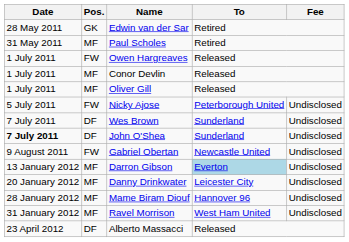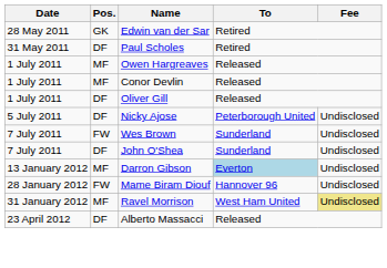 <table class="wikitable">
 <tr>
 <th>Date</th>
 <th>Pos.</th>
 <th>Name</th>
 <th>To</th>
 <th>Fee</th>
 </tr>
 <tr>
 <td>28 May 2011</td>
 <td>GK</td>
 <td> <a href='#'>Edwin van der Sar</a></td>
 <td colspan=2>Retired</td>
 </tr>
 <tr>
 <td>31 May 2011</td>
-<td>MF</td>
+<td>DF</td>
 <td> <a href='#'>Paul Scholes</a></td>
 <td colspan=2>Retired</td>
 </tr>
 <tr>
 <td>1 July 2011</td>
-<td>FW</td>
+<td>MF</td>
 <td> <a href='#'>Owen Hargreaves</a></td>
 <td colspan="2">Released</td>
 </tr>
 <tr>
 <td>1 July 2011</td>
 <td>MF</td>
 <td> Conor Devlin</td>
 <td colspan="2">Released</td>
 </tr>
 <tr>
 <td>1 July 2011</td>
-<td>MF</td>
+<td>DF</td>
 <td> <a href='#'>Oliver Gill</a></td>
 <td colspan="2">Released</td>
 </tr>
 <tr>
 <td>5 July 2011</td>
-<td>FW</td>
+<td>DF</td>
 <td> <a href='#'>Nicky Ajose</a></td>
 <td> <a href='#'>Peterborough United</a></td>
 <td>Undisclosed</td>
 </tr>
 <tr>
 <td>7 July 2011</td>
-<td>DF</td>
+<td>FW</td>
 <td> <a href='#'>Wes Brown</a></td>
 <td> <a href='#'>Sunderland</a></td>
 <td>Undisclosed</td>
 </tr>
 <tr>
-<td><strong>7 July 2011</strong></td>
+<td>7 July 2011</td>
 <td>DF</td>
 <td> <a href='#'>John O'Shea</a></td>
 <td> <a href='#'>Sunderland</a></td>
-<td>Undisclosed</td>
-</tr>
-<tr>
-<td>9 August 2011</td>
-<td>FW</td>
-<td> <a href='#'>Gabriel Obertan</a></td>
-<td> <a href='#'>Newcastle United</a></td>
 <td>Undisclosed</td>
 </tr>
 <tr>
 <td>13 January 2012</td>
 <td>MF</td>
 <td> <a href='#'>Darron Gibson</a></td>
 <td style="background: lightblue;"> <a href='#'>Everton</a></td>
 <td>Undisclosed</td>
 </tr>
 <tr>
-<td>20 January 2012</td>
-<td>MF</td>
-<td> <a href='#'>Danny Drinkwater</a></td>
-<td> <a href='#'>Leicester City</a></td>
-<td>Undisclosed</td>
-</tr>
-<tr>
 <td>28 January 2012</td>
-<td>MF</td>
+<td>FW</td>
 <td> <a href='#'>Mame Biram Diouf</a></td>
 <td> <a href='#'>Hannover 96</a></td>
 <td>Undisclosed</td>
 </tr>
 <tr>
 <td>31 January 2012</td>
 <td>MF</td>
 <td> <a href='#'>Ravel Morrison</a></td>
 <td> <a href='#'>West Ham United</a></td>
-<td>Undisclosed</td>
+<td style="background: khaki;">Undisclosed</td>
 </tr>
 <tr>
 <td>23 April 2012</td>
 <td>DF</td>
 <td> Alberto Massacci</td>
 <td colspan="2">Released</td>
 </tr>
 </table>
